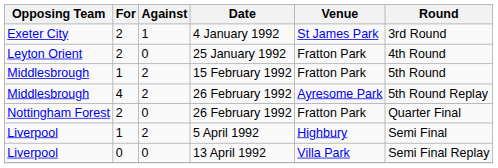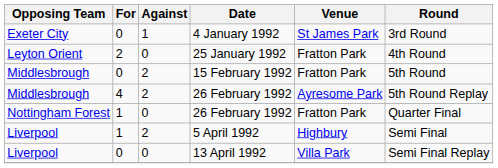 <table class="wikitable">
 <tr>
 <th>Opposing Team</th>
 <th>For</th>
 <th>Against</th>
 <th>Date</th>
 <th>Venue</th>
 <th>Round</th>
 </tr>
 <tr>
 <td><a href='#'>Exeter City</a></td>
-<td>2</td>
+<td>0</td>
 <td>1</td>
 <td>4 January 1992</td>
 <td><a href='#'>St James Park</a></td>
 <td>3rd Round</td>
 </tr>
 <tr>
 <td><a href='#'>Leyton Orient</a></td>
 <td>2</td>
 <td>0</td>
 <td>25 January 1992</td>
 <td>Fratton Park</td>
 <td>4th Round</td>
 </tr>
 <tr>
 <td><a href='#'>Middlesbrough</a></td>
-<td>1</td>
+<td>0</td>
 <td>2</td>
 <td>15 February 1992</td>
 <td>Fratton Park</td>
 <td>5th Round</td>
 </tr>
 <tr>
 <td><a href='#'>Middlesbrough</a></td>
 <td>4</td>
 <td>2</td>
 <td>26 February 1992</td>
 <td><a href='#'>Ayresome Park</a></td>
 <td>5th Round Replay</td>
 </tr>
 <tr>
 <td><a href='#'>Nottingham Forest</a></td>
-<td>2</td>
+<td>1</td>
 <td>0</td>
 <td>26 February 1992</td>
 <td>Fratton Park</td>
 <td>Quarter Final</td>
 </tr>
 <tr>
 <td><a href='#'>Liverpool</a></td>
 <td>1</td>
 <td>2</td>
 <td>5 April 1992</td>
 <td><a href='#'>Highbury</a></td>
 <td>Semi Final</td>
 </tr>
 <tr>
 <td><a href='#'>Liverpool</a></td>
 <td>0</td>
 <td>0</td>
 <td>13 April 1992</td>
 <td><a href='#'>Villa Park</a></td>
 <td>Semi Final Replay</td>
 </tr>
 <tr>
 </tr>
 </table>
